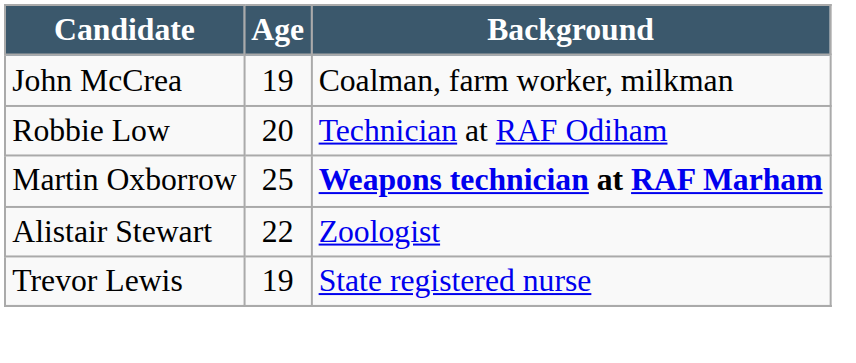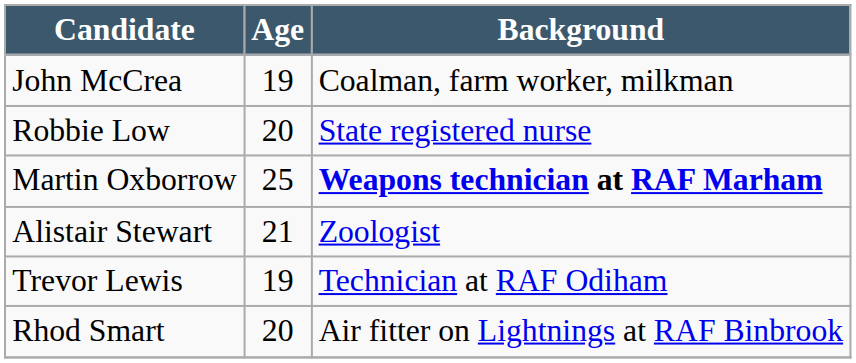 <table class="wikitable" width= style="margin-right: 0;">
 <tr valign="top">
 <th style="background-color: #3B586C; color:#ffffff;">Candidate</th>
 <th style="background-color: #3B586C; color:#ffffff;">Age</th>
 <th style="background-color: #3B586C; color:#ffffff;">Background</th>
 </tr>
 <tr>
 <td>John McCrea</td>
 <td style="text-align:center">19</td>
 <td>Coalman, farm worker, milkman</td>
 </tr>
 <tr>
 <td>Robbie Low</td>
 <td style="text-align:center">20</td>
-<td><a href='#'>Technician</a> at <a href='#'>RAF Odiham</a></td>
+<td><a href='#'>State registered nurse</a></td>
 </tr>
 <tr>
 <td>Martin Oxborrow</td>
 <td style="text-align:center">25</td>
 <td><strong><a href='#'>Weapons technician</a> at <a href='#'>RAF Marham</a></strong></td>
 </tr>
 <tr>
 <td>Alistair Stewart</td>
-<td style="text-align:center">22</td>
+<td style="text-align:center">21</td>
 <td><a href='#'>Zoologist</a></td>
 </tr>
 <tr>
 <td>Trevor Lewis</td>
 <td style="text-align:center">19</td>
-<td><a href='#'>State registered nurse</a></td>
+<td><a href='#'>Technician</a> at <a href='#'>RAF Odiham</a></td>
+</tr>
+<tr>
+<td>Rhod Smart</td>
+<td style="text-align:center">20</td>
+<td>Air fitter on <a href='#'>Lightnings</a> at <a href='#'>RAF Binbrook</a></td>
 </tr>
 <tr>
 </tr>
 </table>
